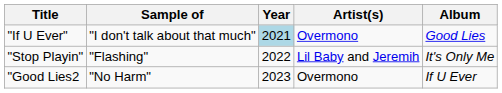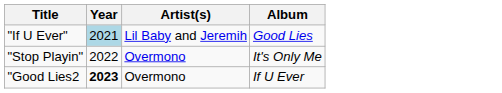 <table class="wikitable">
 <tr>
 <th>Title</th>
-<th>Sample of</th>
 <th>Year</th>
 <th>Artist(s)</th>
 <th>Album</th>
 </tr>
 <tr>
 <td>"If U Ever"</td>
-<td>"I don't talk about that much"</td>
 <td style="background: lightblue;">2021</td>
-<td><a href='#'>Overmono</a></td>
+<td><a href='#'>Lil Baby</a> and <a href='#'>Jeremih</a></td>
 <td><em><a href='#'>Good Lies</a></em></td>
 </tr>
 <tr>
 <td>"Stop Playin"</td>
-<td>"Flashing"</td>
 <td>2022</td>
-<td><a href='#'>Lil Baby</a> and <a href='#'>Jeremih</a></td>
+<td><a href='#'>Overmono</a></td>
 <td><em>It's Only Me</em></td>
 </tr>
 <tr>
 <td>"Good Lies2</td>
-<td>"No Harm"</td>
-<td>2023</td>
+<td><strong>2023</strong></td>
 <td>Overmono</td>
 <td><em>If U Ever</em></td>
 </tr>
 </table>
